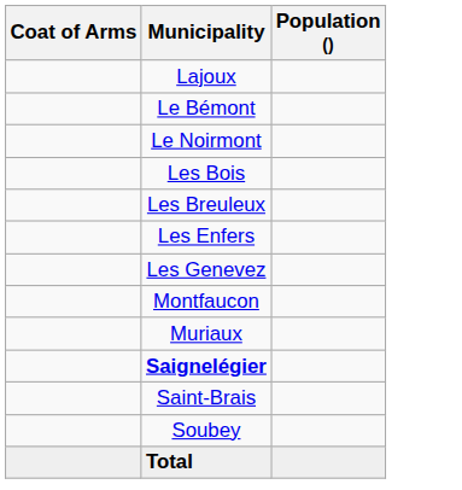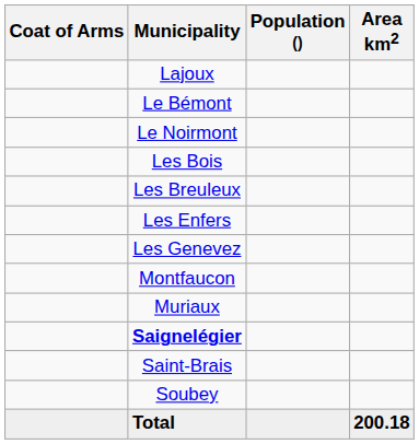 <table class="wikitable">
 <tr>
 <th>Coat of Arms</th>
 <th>Municipality</th>
 <th>Population<br><small>()</small></th>
+<th>Area <br>km<sup>2</sup></th>
 </tr>
 <tr>
 <td align="center"></td>
 <td align="center"><a href='#'>Lajoux</a></td>
+<td align="center"></td>
 <td align="center"></td>
 </tr>
 <tr>
 <td align="center"></td>
 <td align="center"><a href='#'>Le Bémont</a></td>
 <td align="center"></td>
+<td align="center"></td>
 </tr>
 <tr>
 <td align="center"></td>
 <td align="center"><a href='#'>Le Noirmont</a></td>
+<td align="center"></td>
 <td align="center"></td>
 </tr>
 <tr>
 <td align="center"></td>
 <td align="center"><a href='#'>Les Bois</a></td>
 <td align="center"></td>
+<td align="center"></td>
 </tr>
 <tr>
 <td align="center"></td>
 <td align="center"><a href='#'>Les Breuleux</a></td>
+<td align="center"></td>
 <td align="center"></td>
 </tr>
 <tr>
 <td align="center"></td>
 <td align="center"><a href='#'>Les Enfers</a></td>
 <td align="center"></td>
+<td align="center"></td>
 </tr>
 <tr>
 <td align="center"></td>
 <td align="center"><a href='#'>Les Genevez</a></td>
+<td align="center"></td>
 <td align="center"></td>
 </tr>
 <tr>
 <td align="center"></td>
 <td align="center"><a href='#'>Montfaucon</a></td>
 <td align="center"></td>
+<td align="center"></td>
 </tr>
 <tr>
 <td align="center"></td>
 <td align="center"><a href='#'>Muriaux</a></td>
+<td align="center"></td>
 <td align="center"></td>
 </tr>
 <tr>
 <td align="center"></td>
 <td align="center"><strong><a href='#'>Saignelégier</a></strong></td>
 <td align="center"></td>
+<td align="center"></td>
 </tr>
 <tr>
 <td align="center"></td>
 <td align="center"><a href='#'>Saint-Brais</a></td>
+<td align="center"></td>
 <td align="center"></td>
 </tr>
 <tr>
 <td align="center"></td>
 <td align="center"><a href='#'>Soubey</a></td>
 <td align="center"></td>
+<td align="center"></td>
 </tr>
 <tr>
 <td bgcolor="#EFEFEF"></td>
 <td bgcolor="#EFEFEF"><strong>Total</strong></td>
 <td bgcolor="#EFEFEF" align="center"></td>
+<td bgcolor="#EFEFEF" align="center"><strong>200.18</strong></td>
 </tr>
 </table>
